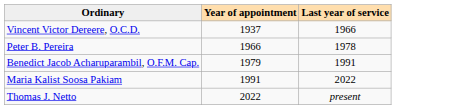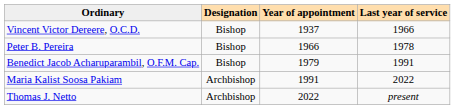 <table class="wikitable">
 <tr>
 <th style="background: #efefef;">Ordinary</th>
+<th style="background: #ffdead;">Designation</th>
 <th style="background: #ffdead;">Year of appointment</th>
 <th style="background: #ffdead;">Last year of service</th>
 </tr>
 <tr>
 <td><a href='#'>Vincent Victor Dereere</a>, <a href='#'>O.C.D.</a></td>
+<td align="center">Bishop</td>
 <td align="center">1937</td>
 <td align="center">1966</td>
 </tr>
 <tr>
 <td><a href='#'>Peter B. Pereira</a></td>
+<td align="center">Bishop</td>
 <td align="center">1966</td>
 <td align="center">1978</td>
 </tr>
 <tr>
 <td><a href='#'>Benedict Jacob Acharuparambil</a>, <a href='#'>O.F.M. Cap.</a></td>
+<td align="center">Bishop</td>
 <td align="center">1979</td>
 <td align="center">1991</td>
 </tr>
 <tr>
 <td><a href='#'>Maria Kalist Soosa Pakiam</a></td>
+<td align="center">Archbishop</td>
 <td align="center">1991</td>
 <td align="center">2022</td>
 </tr>
 <tr>
 <td><a href='#'>Thomas J. Netto</a></td>
+<td align="center">Archbishop</td>
 <td align="center">2022</td>
 <td align="center"><em>present</em></td>
 </tr>
 </table>
